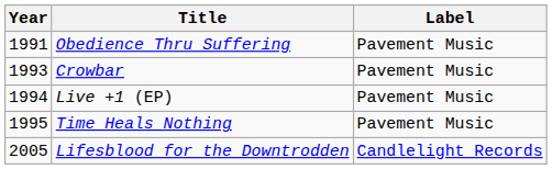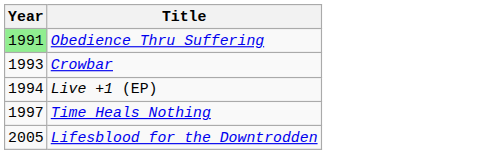 <table class="wikitable">
 <tr>
 <th>Year</th>
 <th>Title</th>
-<th>Label</th>
 </tr>
 <tr>
-<td>1991</td>
+<td style="background: lightgreen;">1991</td>
 <td><em><a href='#'>Obedience Thru Suffering</a></em></td>
-<td>Pavement Music</td>
 </tr>
 <tr>
 <td>1993</td>
 <td><em><a href='#'>Crowbar</a></em></td>
-<td>Pavement Music</td>
 </tr>
 <tr>
 <td>1994</td>
 <td><em>Live +1</em> (EP)</td>
-<td>Pavement Music</td>
 </tr>
 <tr>
-<td>1995</td>
+<td>1997</td>
 <td><em><a href='#'>Time Heals Nothing</a></em></td>
-<td>Pavement Music</td>
 </tr>
 <tr>
 <td>2005</td>
 <td><em><a href='#'>Lifesblood for the Downtrodden</a></em></td>
-<td><a href='#'>Candlelight Records</a></td>
 </tr>
 </table>
